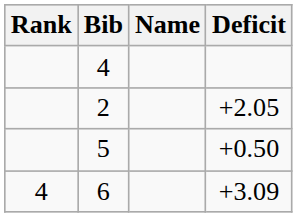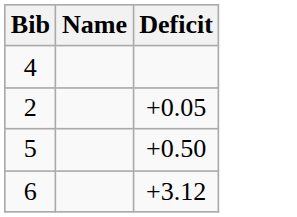 <table class="wikitable" style="text-align:center;">
 <tr>
-<th>Rank</th>
 <th>Bib</th>
 <th>Name</th>
 <th>Deficit</th>
 </tr>
 <tr>
-<td></td>
 <td>4</td>
 <td align=left></td>
 <td></td>
 </tr>
 <tr>
-<td></td>
 <td>2</td>
 <td align=left></td>
-<td>+2.05</td>
+<td>+0.05</td>
 </tr>
 <tr>
-<td></td>
 <td>5</td>
 <td align=left></td>
 <td>+0.50</td>
 </tr>
 <tr>
-<td>4</td>
 <td>6</td>
 <td align=left></td>
-<td>+3.09</td>
+<td>+3.12</td>
 </tr>
 </table>
